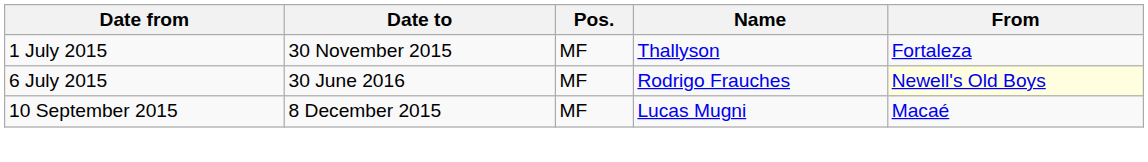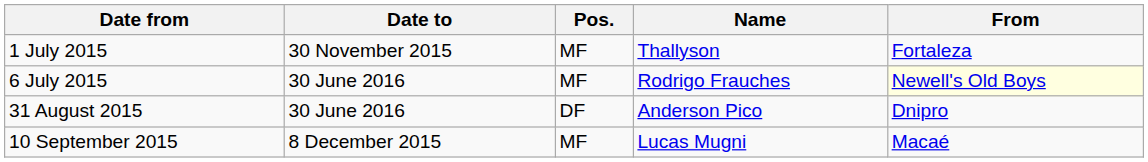 <table class="wikitable" style="width:60%;">
 <tr>
 <th>Date from</th>
 <th>Date to</th>
 <th>Pos.</th>
 <th>Name</th>
 <th>From</th>
 </tr>
 <tr>
 <td>1 July 2015</td>
 <td>30 November 2015</td>
 <td>MF</td>
 <td> <a href='#'>Thallyson</a></td>
 <td> <a href='#'>Fortaleza</a></td>
 </tr>
 <tr>
 <td>6 July 2015</td>
 <td>30 June 2016</td>
 <td>MF</td>
 <td> <a href='#'>Rodrigo Frauches</a></td>
 <td style="background: lightyellow;"> <a href='#'>Newell's Old Boys</a></td>
 </tr>
 <tr>
+<td>31 August 2015</td>
+<td>30 June 2016</td>
+<td>DF</td>
+<td> <a href='#'>Anderson Pico</a></td>
+<td> <a href='#'>Dnipro</a></td>
+</tr>
+<tr>
 <td>10 September 2015</td>
 <td>8 December 2015</td>
 <td>MF</td>
 <td> <a href='#'>Lucas Mugni</a></td>
 <td> <a href='#'>Macaé</a></td>
 </tr>
 </table>
